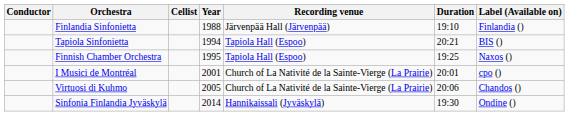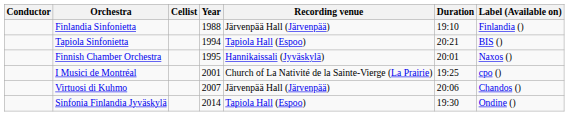 <table class="wikitable sortable">
 <tr>
 <th scope="col">Conductor</th>
 <th scope="col">Orchestra</th>
 <th scope="col">Cellist</th>
 <th scope="col">Year</th>
 <th scope="col">Recording venue</th>
 <th scope="col">Duration</th>
 <th scope="col">Label (Available on)</th>
 </tr>
 <tr>
 <td></td>
 <td><a href='#'>Finlandia Sinfonietta</a></td>
 <td></td>
 <td>1988</td>
 <td>Järvenpää Hall (<a href='#'>Järvenpää</a>)</td>
 <td>19:10</td>
 <td><a href='#'>Finlandia</a> ()</td>
 </tr>
 <tr>
 <td></td>
 <td><a href='#'>Tapiola Sinfonietta</a></td>
 <td></td>
 <td>1994</td>
 <td><a href='#'>Tapiola Hall</a> (<a href='#'>Espoo</a>)</td>
 <td>20:21</td>
 <td><a href='#'>BIS</a> ()</td>
 </tr>
 <tr>
 <td></td>
 <td><a href='#'>Finnish Chamber Orchestra</a></td>
 <td></td>
 <td>1995</td>
-<td><a href='#'>Tapiola Hall</a> (<a href='#'>Espoo</a>)</td>
-<td>19:25</td>
+<td><a href='#'>Hannikaissali</a> (<a href='#'>Jyväskylä</a>)</td>
+<td>20:01</td>
 <td><a href='#'>Naxos</a> ()</td>
 </tr>
 <tr>
 <td></td>
 <td><a href='#'>I Musici de Montréal</a></td>
 <td></td>
 <td>2001</td>
 <td>Church of La Nativité de la Sainte-Vierge (<a href='#'>La Prairie</a>)</td>
-<td>20:01</td>
+<td>19:25</td>
 <td><a href='#'>cpo</a> ()</td>
 </tr>
 <tr>
 <td></td>
 <td><a href='#'>Virtuosi di Kuhmo</a></td>
 <td></td>
-<td>2005</td>
-<td>Church of La Nativité de la Sainte-Vierge (<a href='#'>La Prairie</a>)</td>
+<td>2007</td>
+<td>Järvenpää Hall (<a href='#'>Järvenpää</a>)</td>
 <td>20:06</td>
 <td><a href='#'>Chandos</a> ()</td>
 </tr>
 <tr>
 <td></td>
 <td><a href='#'>Sinfonia Finlandia Jyväskylä</a></td>
 <td></td>
 <td>2014</td>
-<td><a href='#'>Hannikaissali</a> (<a href='#'>Jyväskylä</a>)</td>
+<td><a href='#'>Tapiola Hall</a> (<a href='#'>Espoo</a>)</td>
 <td>19:30</td>
 <td><a href='#'>Ondine</a> ()</td>
 </tr>
 </table>
